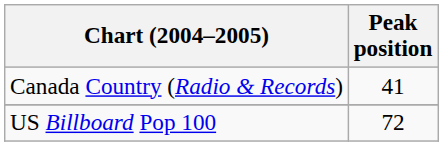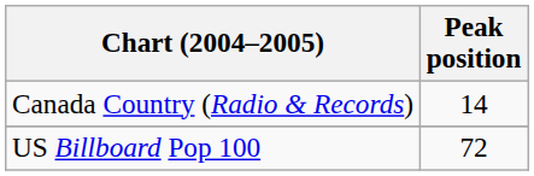 <table class="wikitable sortable">
 <tr>
 <th>Chart (2004–2005)</th>
 <th>Peak<br>position</th>
 </tr>
 <tr>
 <td align="left">Canada <a href='#'>Country</a> (<em><a href='#'>Radio & Records</a></em>)</td>
-<td align="center">41</td>
+<td align="center">14</td>
 </tr>
 <tr>
 </tr>
 <tr>
 </tr>
 <tr>
 <td>US <em><a href='#'>Billboard</a></em> <a href='#'>Pop 100</a></td>
 <td align="center">72</td>
 </tr>
 </table>
